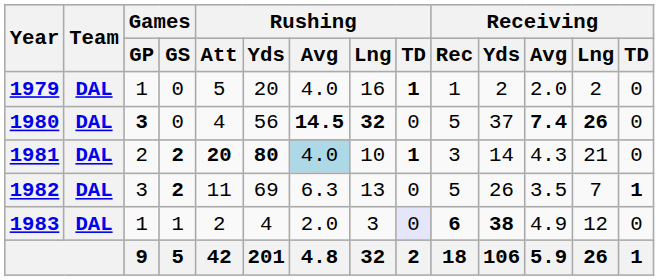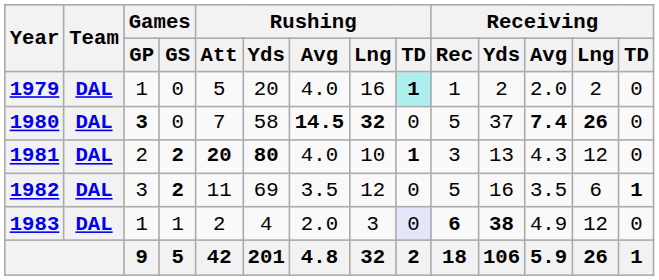 <table class="wikitable" style="text-align:center;">
 <tr>
 <th rowspan="2">Year</th>
 <th rowspan="2">Team</th>
 <th colspan="2">Games</th>
 <th colspan="5">Rushing</th>
 <th colspan="5">Receiving</th>
 </tr>
 <tr>
 <th>GP</th>
 <th>GS</th>
 <th>Att</th>
 <th>Yds</th>
 <th>Avg</th>
 <th>Lng</th>
 <th>TD</th>
 <th>Rec</th>
 <th>Yds</th>
 <th>Avg</th>
 <th>Lng</th>
 <th>TD</th>
 </tr>
 <tr>
 <th><a href='#'>1979</a></th>
 <th><a href='#'>DAL</a></th>
 <td>1</td>
 <td>0</td>
 <td>5</td>
 <td>20</td>
 <td>4.0</td>
 <td>16</td>
-<td><strong>1</strong></td>
+<td style="background: paleturquoise;"><strong>1</strong></td>
 <td>1</td>
 <td>2</td>
 <td>2.0</td>
 <td>2</td>
 <td>0</td>
 </tr>
 <tr>
 <th><a href='#'>1980</a></th>
 <th><a href='#'>DAL</a></th>
 <td><strong>3</strong></td>
 <td>0</td>
-<td>4</td>
-<td>56</td>
+<td>7</td>
+<td>58</td>
 <td><strong>14.5</strong></td>
 <td><strong>32</strong></td>
 <td>0</td>
 <td>5</td>
 <td>37</td>
 <td><strong>7.4</strong></td>
 <td><strong>26</strong></td>
 <td>0</td>
 </tr>
 <tr>
 <th><a href='#'>1981</a></th>
 <th><a href='#'>DAL</a></th>
 <td>2</td>
 <td><strong>2</strong></td>
 <td><strong>20</strong></td>
 <td><strong>80</strong></td>
-<td style="background: lightblue;">4.0</td>
+<td>4.0</td>
 <td>10</td>
 <td><strong>1</strong></td>
 <td>3</td>
-<td>14</td>
+<td>13</td>
 <td>4.3</td>
-<td>21</td>
+<td>12</td>
 <td>0</td>
 </tr>
 <tr>
 <th><a href='#'>1982</a></th>
 <th><a href='#'>DAL</a></th>
 <td>3</td>
 <td><strong>2</strong></td>
 <td>11</td>
 <td>69</td>
-<td>6.3</td>
-<td>13</td>
+<td>3.5</td>
+<td>12</td>
 <td>0</td>
 <td>5</td>
-<td>26</td>
+<td>16</td>
 <td>3.5</td>
-<td>7</td>
+<td>6</td>
 <td><strong>1</strong></td>
 </tr>
 <tr>
 <th><a href='#'>1983</a></th>
 <th><a href='#'>DAL</a></th>
 <td>1</td>
 <td>1</td>
 <td>2</td>
 <td>4</td>
 <td>2.0</td>
 <td>3</td>
 <td style="background: lavender;">0</td>
 <td><strong>6</strong></td>
 <td><strong>38</strong></td>
 <td>4.9</td>
 <td>12</td>
 <td>0</td>
 </tr>
 <tr>
 <th colspan="2"></th>
 <th>9</th>
 <th>5</th>
 <th>42</th>
 <th>201</th>
 <th>4.8</th>
 <th>32</th>
 <th>2</th>
 <th>18</th>
 <th>106</th>
 <th>5.9</th>
 <th>26</th>
 <th>1</th>
 </tr>
 </table>
